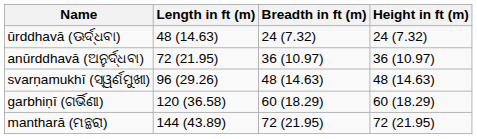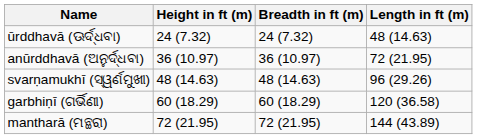 <table class="wikitable">
 <tr>
 <th>Name</th>
+<th>Height in ft (m)</th>
+<th>Breadth in ft (m)</th>
 <th>Length in ft (m)</th>
-<th>Breadth in ft (m)</th>
-<th>Height in ft (m)</th>
 </tr>
 <tr>
 <td>ūrddhavā (ଊର୍ଦ୍ଧବା)</td>
-<td>48 (14.63)</td>
 <td>24 (7.32)</td>
 <td>24 (7.32)</td>
+<td>48 (14.63)</td>
 </tr>
 <tr>
 <td>anūrddhavā (ଅନୁର୍ଦ୍ଧବା)</td>
-<td>72 (21.95)</td>
 <td>36 (10.97)</td>
 <td>36 (10.97)</td>
+<td>72 (21.95)</td>
 </tr>
 <tr>
 <td>svarṇamukhī (ସ୍ୱର୍ଣମୁଖୀ)</td>
-<td>96 (29.26)</td>
 <td>48 (14.63)</td>
 <td>48 (14.63)</td>
+<td>96 (29.26)</td>
 </tr>
 <tr>
 <td>garbhiṇī (ଗର୍ଭିଣୀ)</td>
-<td>120 (36.58)</td>
 <td>60 (18.29)</td>
 <td>60 (18.29)</td>
+<td>120 (36.58)</td>
 </tr>
 <tr>
 <td>mantharā (ମନ୍ଥରା)</td>
-<td>144 (43.89)</td>
 <td>72 (21.95)</td>
 <td>72 (21.95)</td>
+<td>144 (43.89)</td>
 </tr>
 </table>
